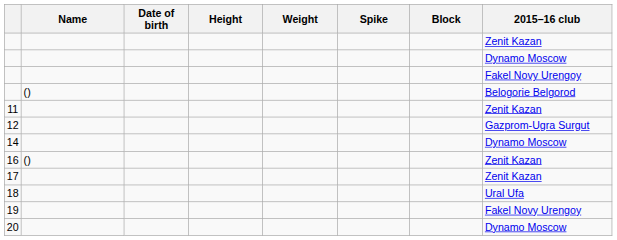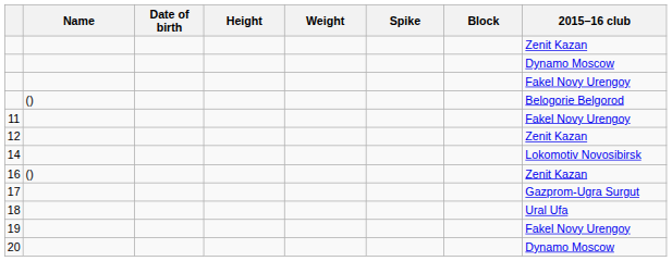 <table class="wikitable sortable" style="font-size:95%; text-align:center;">
 <tr>
 <th></th>
 <th style="width:14em">Name</th>
 <th style="width:8em">Date of birth</th>
 <th style="width:9em">Height</th>
 <th style="width:9em">Weight</th>
 <th style="width:9em">Spike</th>
 <th style="width:9em">Block</th>
 <th style="width:17em">2015–16 club</th>
 </tr>
 <tr>
 <td></td>
 <td style="text-align:left;"></td>
 <td style="text-align:right;"></td>
 <td></td>
 <td></td>
 <td></td>
 <td></td>
 <td style="text-align:left;"> <a href='#'>Zenit Kazan</a></td>
 </tr>
 <tr>
 <td></td>
 <td style="text-align:left;"></td>
 <td style="text-align:right;"></td>
 <td></td>
 <td></td>
 <td></td>
 <td></td>
 <td style="text-align:left;"> <a href='#'>Dynamo Moscow</a></td>
 </tr>
 <tr>
 <td></td>
 <td style="text-align:left;"></td>
 <td style="text-align:right;"></td>
 <td></td>
 <td></td>
 <td></td>
 <td></td>
 <td style="text-align:left;"> <a href='#'>Fakel Novy Urengoy</a></td>
 </tr>
 <tr>
 <td></td>
 <td style="text-align:left;"> ()</td>
 <td style="text-align:right;"></td>
 <td></td>
 <td></td>
 <td></td>
 <td></td>
 <td style="text-align:left;"> <a href='#'>Belogorie Belgorod</a></td>
 </tr>
 <tr>
 <td>11</td>
 <td style="text-align:left;"></td>
 <td style="text-align:right;"></td>
 <td></td>
 <td></td>
 <td></td>
 <td></td>
-<td style="text-align:left;"> <a href='#'>Zenit Kazan</a></td>
+<td style="text-align:left;"> <a href='#'>Fakel Novy Urengoy</a></td>
 </tr>
 <tr>
 <td>12</td>
 <td style="text-align:left;"></td>
 <td style="text-align:right;"></td>
 <td></td>
 <td></td>
 <td></td>
 <td></td>
-<td style="text-align:left;"> <a href='#'>Gazprom-Ugra Surgut</a></td>
+<td style="text-align:left;"> <a href='#'>Zenit Kazan</a></td>
 </tr>
 <tr>
 <td>14</td>
 <td style="text-align:left;"></td>
 <td style="text-align:right;"></td>
 <td></td>
 <td></td>
 <td></td>
 <td></td>
-<td style="text-align:left;"> <a href='#'>Dynamo Moscow</a></td>
+<td style="text-align:left;"> <a href='#'>Lokomotiv Novosibirsk</a></td>
 </tr>
 <tr>
 <td>16</td>
 <td style="text-align:left;"> ()</td>
 <td style="text-align:right;"></td>
 <td></td>
 <td></td>
 <td></td>
 <td></td>
 <td style="text-align:left;"> <a href='#'>Zenit Kazan</a></td>
 </tr>
 <tr>
 <td>17</td>
 <td style="text-align:left;"></td>
 <td style="text-align:right;"></td>
 <td></td>
 <td></td>
 <td></td>
 <td></td>
-<td style="text-align:left;"> <a href='#'>Zenit Kazan</a></td>
+<td style="text-align:left;"> <a href='#'>Gazprom-Ugra Surgut</a></td>
 </tr>
 <tr>
 <td>18</td>
 <td style="text-align:left;"></td>
 <td style="text-align:right;"></td>
 <td></td>
 <td></td>
 <td></td>
 <td></td>
 <td style="text-align:left;"> <a href='#'>Ural Ufa</a></td>
 </tr>
 <tr>
 <td>19</td>
 <td style="text-align:left;"></td>
 <td style="text-align:right;"></td>
 <td></td>
 <td></td>
 <td></td>
 <td></td>
 <td style="text-align:left;"> <a href='#'>Fakel Novy Urengoy</a></td>
 </tr>
 <tr>
 <td>20</td>
 <td style="text-align:left;"></td>
 <td style="text-align:right;"></td>
 <td></td>
 <td></td>
 <td></td>
 <td></td>
 <td style="text-align:left;"> <a href='#'>Dynamo Moscow</a></td>
 </tr>
 </table>
